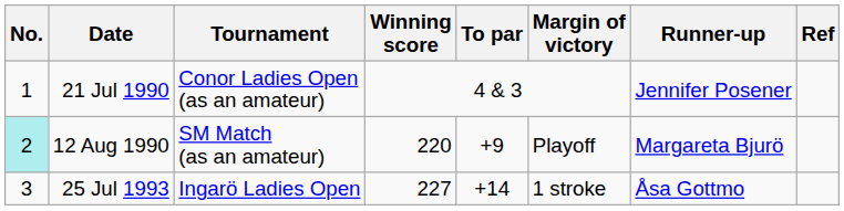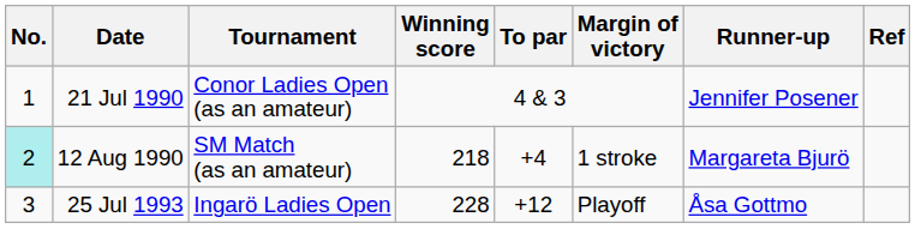 <table class="wikitable" style="font-size:95%;">
 <tr>
 <th>No.</th>
 <th>Date</th>
 <th>Tournament</th>
 <th>Winning<br>score</th>
 <th>To par</th>
 <th>Margin of<br>victory</th>
 <th>Runner-up</th>
 <th>Ref</th>
 </tr>
 <tr>
 <td align=center>1</td>
 <td align=right>21 Jul <a href='#'>1990</a></td>
 <td><a href='#'>Conor Ladies Open</a><br>(as an amateur)</td>
 <td colspan=3 align=center>4 & 3</td>
 <td> <a href='#'>Jennifer Posener</a></td>
 <td></td>
 </tr>
 <tr>
 <td align=center style="background: paleturquoise;">2</td>
 <td align=right>12 Aug 1990</td>
 <td><a href='#'>SM Match</a><br>(as an amateur)</td>
-<td align=right>220</td>
-<td align=center>+9</td>
-<td>Playoff</td>
+<td align=right>218</td>
+<td align=center>+4</td>
+<td>1 stroke</td>
 <td> <a href='#'>Margareta Bjurö</a></td>
 <td></td>
 </tr>
 <tr>
 <td align=center>3</td>
 <td align=right>25 Jul <a href='#'>1993</a></td>
 <td><a href='#'>Ingarö Ladies Open</a></td>
-<td align=right>227</td>
-<td align=center>+14</td>
-<td>1 stroke</td>
+<td align=right>228</td>
+<td align=center>+12</td>
+<td>Playoff</td>
 <td> <a href='#'>Åsa Gottmo</a></td>
 <td></td>
 </tr>
 </table>
